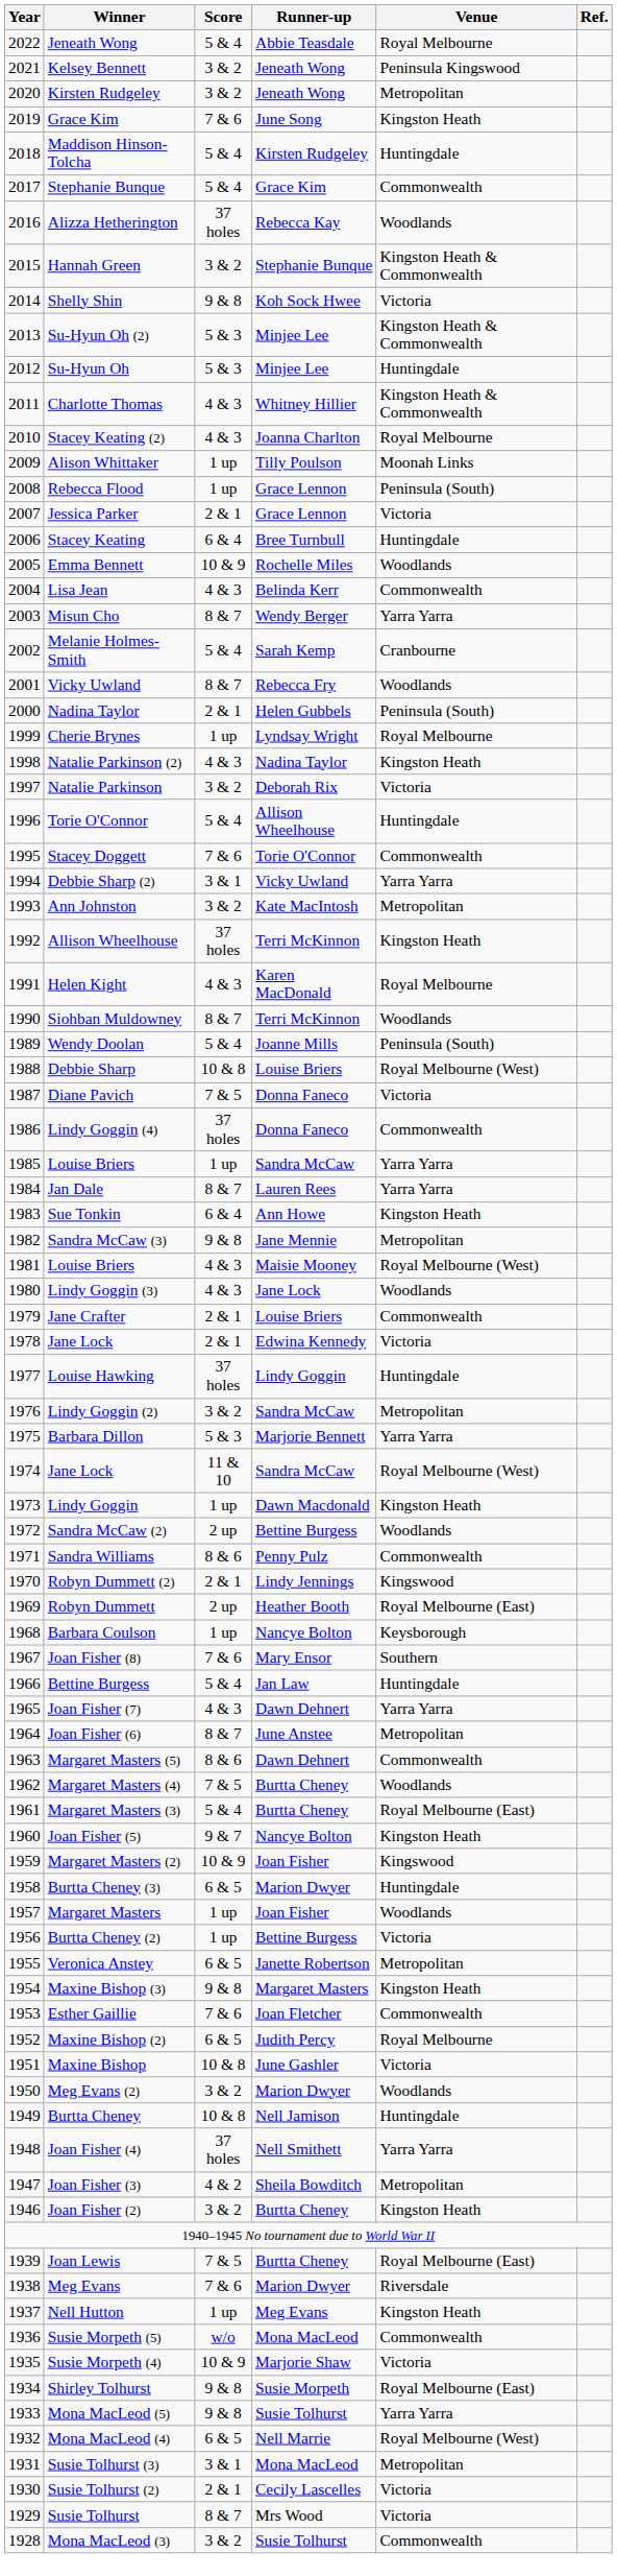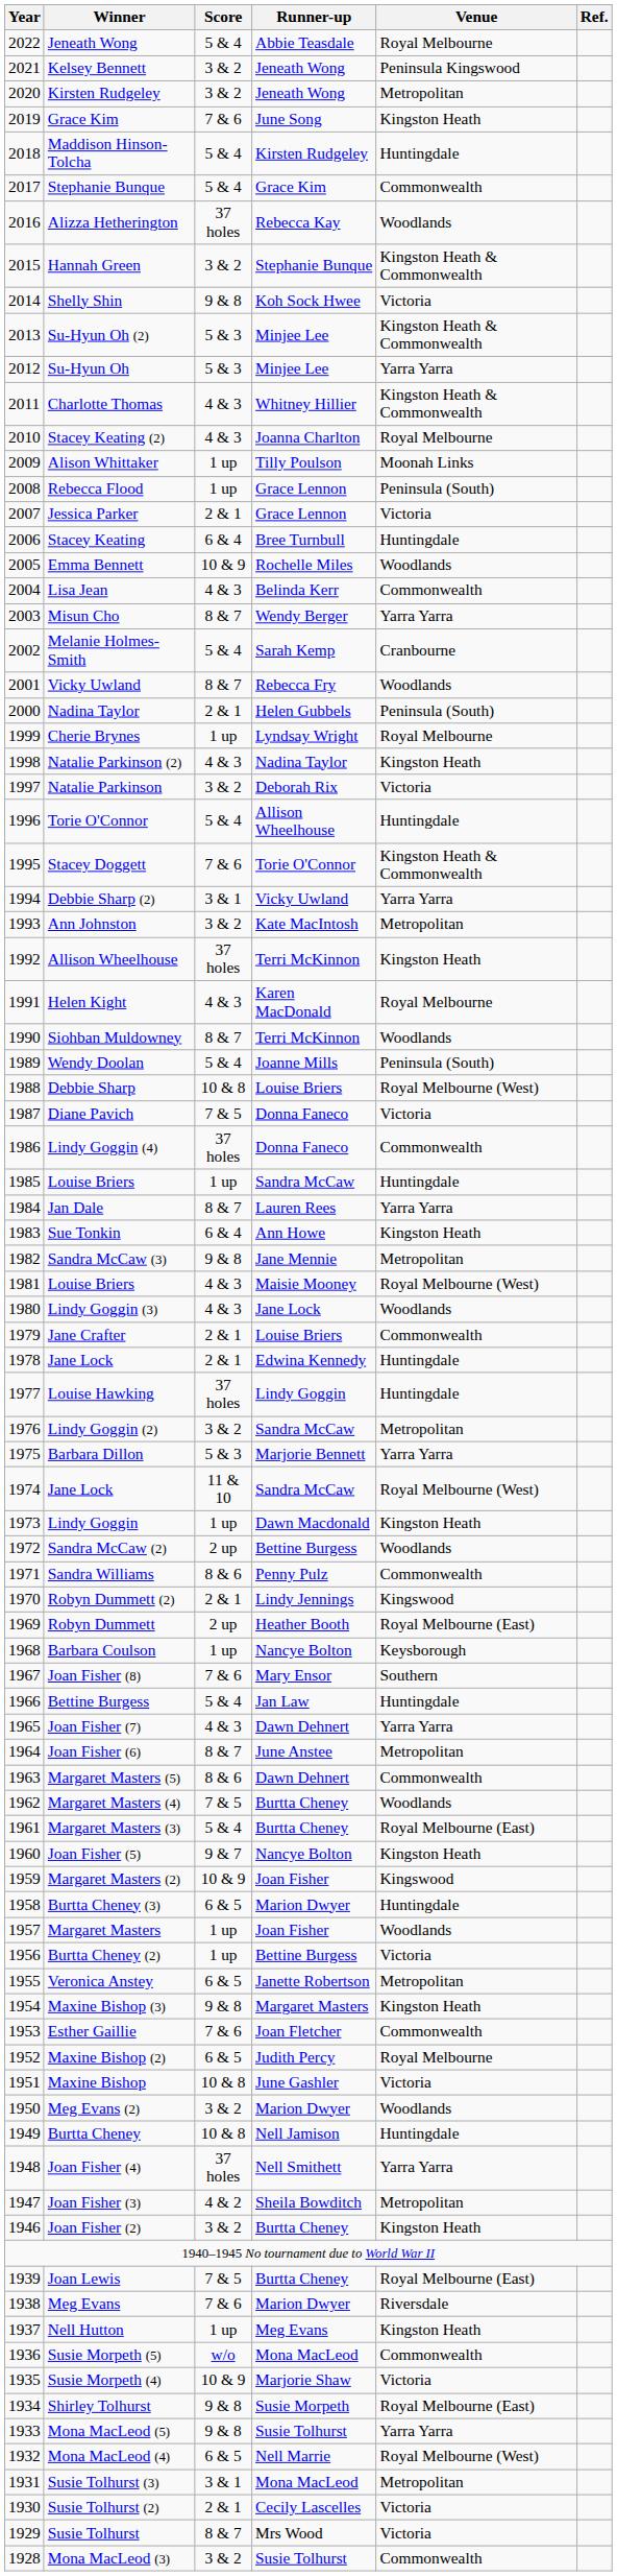 <table class=wikitable>
 <tr>
 <th>Year</th>
 <th>Winner</th>
 <th>Score</th>
 <th>Runner-up</th>
 <th>Venue</th>
 <th>Ref.</th>
 </tr>
 <tr>
 <td>2022</td>
 <td><a href='#'>Jeneath Wong</a></td>
 <td align=center>5 & 4</td>
 <td><a href='#'>Abbie Teasdale</a></td>
 <td>Royal Melbourne</td>
 <td></td>
 </tr>
 <tr>
 <td>2021</td>
 <td><a href='#'>Kelsey Bennett</a></td>
 <td align=center>3 & 2</td>
 <td><a href='#'>Jeneath Wong</a></td>
 <td>Peninsula Kingswood</td>
 <td></td>
 </tr>
 <tr>
 <td>2020</td>
 <td><a href='#'>Kirsten Rudgeley</a></td>
 <td align=center>3 & 2</td>
 <td><a href='#'>Jeneath Wong</a></td>
 <td>Metropolitan</td>
 <td></td>
 </tr>
 <tr>
 <td>2019</td>
 <td><a href='#'>Grace Kim</a></td>
 <td align=center>7 & 6</td>
 <td><a href='#'>June Song</a></td>
 <td>Kingston Heath</td>
 <td></td>
 </tr>
 <tr>
 <td>2018</td>
 <td><a href='#'>Maddison Hinson-Tolcha</a></td>
 <td align=center>5 & 4</td>
 <td><a href='#'>Kirsten Rudgeley</a></td>
 <td>Huntingdale</td>
 <td></td>
 </tr>
 <tr>
 <td>2017</td>
 <td><a href='#'>Stephanie Bunque</a></td>
 <td align=center>5 & 4</td>
 <td><a href='#'>Grace Kim</a></td>
 <td>Commonwealth</td>
 <td></td>
 </tr>
 <tr>
 <td>2016</td>
 <td><a href='#'>Alizza Hetherington</a></td>
 <td align=center>37 holes</td>
 <td><a href='#'>Rebecca Kay</a></td>
 <td>Woodlands</td>
 <td></td>
 </tr>
 <tr>
 <td>2015</td>
 <td><a href='#'>Hannah Green</a></td>
 <td align=center>3 & 2</td>
 <td><a href='#'>Stephanie Bunque</a></td>
 <td>Kingston Heath & Commonwealth</td>
 <td></td>
 </tr>
 <tr>
 <td>2014</td>
 <td><a href='#'>Shelly Shin</a></td>
 <td align=center>9 & 8</td>
 <td><a href='#'>Koh Sock Hwee</a></td>
 <td>Victoria</td>
 <td></td>
 </tr>
 <tr>
 <td>2013</td>
 <td><a href='#'>Su-Hyun Oh</a> <small>(2)</small></td>
 <td align=center>5 & 3</td>
 <td><a href='#'>Minjee Lee</a></td>
 <td>Kingston Heath & Commonwealth</td>
 <td></td>
 </tr>
 <tr>
 <td>2012</td>
 <td><a href='#'>Su-Hyun Oh</a></td>
 <td align=center>5 & 3</td>
 <td><a href='#'>Minjee Lee</a></td>
-<td>Huntingdale</td>
+<td>Yarra Yarra</td>
 <td></td>
 </tr>
 <tr>
 <td>2011</td>
 <td><a href='#'>Charlotte Thomas</a></td>
 <td align=center>4 & 3</td>
 <td><a href='#'>Whitney Hillier</a></td>
 <td>Kingston Heath & Commonwealth</td>
 <td></td>
 </tr>
 <tr>
 <td>2010</td>
 <td><a href='#'>Stacey Keating</a> <small>(2)</small></td>
 <td align=center>4 & 3</td>
 <td><a href='#'>Joanna Charlton</a></td>
 <td>Royal Melbourne</td>
 <td></td>
 </tr>
 <tr>
 <td>2009</td>
 <td><a href='#'>Alison Whittaker</a></td>
 <td align=center>1 up</td>
 <td><a href='#'>Tilly Poulson</a></td>
 <td>Moonah Links</td>
 <td></td>
 </tr>
 <tr>
 <td>2008</td>
 <td><a href='#'>Rebecca Flood</a></td>
 <td align=center>1 up</td>
 <td><a href='#'>Grace Lennon</a></td>
 <td>Peninsula (South)</td>
 <td></td>
 </tr>
 <tr>
 <td>2007</td>
 <td><a href='#'>Jessica Parker</a></td>
 <td align=center>2 & 1</td>
 <td><a href='#'>Grace Lennon</a></td>
 <td>Victoria</td>
 <td></td>
 </tr>
 <tr>
 <td>2006</td>
 <td><a href='#'>Stacey Keating</a></td>
 <td align=center>6 & 4</td>
 <td><a href='#'>Bree Turnbull</a></td>
 <td>Huntingdale</td>
 <td></td>
 </tr>
 <tr>
 <td>2005</td>
 <td><a href='#'>Emma Bennett</a></td>
 <td align=center>10 & 9</td>
 <td><a href='#'>Rochelle Miles</a></td>
 <td>Woodlands</td>
 <td></td>
 </tr>
 <tr>
 <td>2004</td>
 <td><a href='#'>Lisa Jean</a></td>
 <td align=center>4 & 3</td>
 <td><a href='#'>Belinda Kerr</a></td>
 <td>Commonwealth</td>
 <td></td>
 </tr>
 <tr>
 <td>2003</td>
 <td><a href='#'>Misun Cho</a></td>
 <td align=center>8 & 7</td>
 <td><a href='#'>Wendy Berger</a></td>
 <td>Yarra Yarra</td>
 <td></td>
 </tr>
 <tr>
 <td>2002</td>
 <td><a href='#'>Melanie Holmes-Smith</a></td>
 <td align=center>5 & 4</td>
 <td><a href='#'>Sarah Kemp</a></td>
 <td>Cranbourne</td>
 <td></td>
 </tr>
 <tr>
 <td>2001</td>
 <td><a href='#'>Vicky Uwland</a></td>
 <td align=center>8 & 7</td>
 <td><a href='#'>Rebecca Fry</a></td>
 <td>Woodlands</td>
 <td></td>
 </tr>
 <tr>
 <td>2000</td>
 <td><a href='#'>Nadina Taylor</a></td>
 <td align=center>2 & 1</td>
 <td><a href='#'>Helen Gubbels</a></td>
 <td>Peninsula (South)</td>
 <td></td>
 </tr>
 <tr>
 <td>1999</td>
 <td><a href='#'>Cherie Brynes</a></td>
 <td align=center>1 up</td>
 <td><a href='#'>Lyndsay Wright</a></td>
 <td>Royal Melbourne</td>
 <td></td>
 </tr>
 <tr>
 <td>1998</td>
 <td><a href='#'>Natalie Parkinson</a> <small>(2)</small></td>
 <td align=center>4 & 3</td>
 <td><a href='#'>Nadina Taylor</a></td>
 <td>Kingston Heath</td>
 <td></td>
 </tr>
 <tr>
 <td>1997</td>
 <td><a href='#'>Natalie Parkinson</a></td>
 <td align=center>3 & 2</td>
 <td><a href='#'>Deborah Rix</a></td>
 <td>Victoria</td>
 <td></td>
 </tr>
 <tr>
 <td>1996</td>
 <td><a href='#'>Torie O'Connor</a></td>
 <td align=center>5 & 4</td>
 <td><a href='#'>Allison Wheelhouse</a></td>
 <td>Huntingdale</td>
 <td></td>
 </tr>
 <tr>
 <td>1995</td>
 <td><a href='#'>Stacey Doggett</a></td>
 <td align=center>7 & 6</td>
 <td><a href='#'>Torie O'Connor</a></td>
-<td>Commonwealth</td>
+<td>Kingston Heath & Commonwealth</td>
 <td></td>
 </tr>
 <tr>
 <td>1994</td>
 <td><a href='#'>Debbie Sharp</a> <small>(2)</small></td>
 <td align=center>3 & 1</td>
 <td><a href='#'>Vicky Uwland</a></td>
 <td>Yarra Yarra</td>
 <td></td>
 </tr>
 <tr>
 <td>1993</td>
 <td><a href='#'>Ann Johnston</a></td>
 <td align=center>3 & 2</td>
 <td><a href='#'>Kate MacIntosh</a></td>
 <td>Metropolitan</td>
 <td></td>
 </tr>
 <tr>
 <td>1992</td>
 <td><a href='#'>Allison Wheelhouse</a></td>
 <td align=center>37 holes</td>
 <td><a href='#'>Terri McKinnon</a></td>
 <td>Kingston Heath</td>
 <td></td>
 </tr>
 <tr>
 <td>1991</td>
 <td><a href='#'>Helen Kight</a></td>
 <td align=center>4 & 3</td>
 <td><a href='#'>Karen MacDonald</a></td>
 <td>Royal Melbourne</td>
 <td></td>
 </tr>
 <tr>
 <td>1990</td>
 <td><a href='#'>Siohban Muldowney</a></td>
 <td align=center>8 & 7</td>
 <td><a href='#'>Terri McKinnon</a></td>
 <td>Woodlands</td>
 <td></td>
 </tr>
 <tr>
 <td>1989</td>
 <td><a href='#'>Wendy Doolan</a></td>
 <td align=center>5 & 4</td>
 <td><a href='#'>Joanne Mills</a></td>
 <td>Peninsula (South)</td>
 <td></td>
 </tr>
 <tr>
 <td>1988</td>
 <td><a href='#'>Debbie Sharp</a></td>
 <td align=center>10 & 8</td>
 <td><a href='#'>Louise Briers</a></td>
 <td>Royal Melbourne (West)</td>
 <td></td>
 </tr>
 <tr>
 <td>1987</td>
 <td><a href='#'>Diane Pavich</a></td>
 <td align=center>7 & 5</td>
 <td><a href='#'>Donna Faneco</a></td>
 <td>Victoria</td>
 <td></td>
 </tr>
 <tr>
 <td>1986</td>
 <td><a href='#'>Lindy Goggin</a> <small>(4)</small></td>
 <td align=center>37 holes</td>
 <td><a href='#'>Donna Faneco</a></td>
 <td>Commonwealth</td>
 <td></td>
 </tr>
 <tr>
 <td>1985</td>
 <td><a href='#'>Louise Briers</a></td>
 <td align=center>1 up</td>
 <td><a href='#'>Sandra McCaw</a></td>
-<td>Yarra Yarra</td>
+<td>Huntingdale</td>
 <td></td>
 </tr>
 <tr>
 <td>1984</td>
 <td><a href='#'>Jan Dale</a></td>
 <td align=center>8 & 7</td>
 <td><a href='#'>Lauren Rees</a></td>
 <td>Yarra Yarra</td>
 <td></td>
 </tr>
 <tr>
 <td>1983</td>
 <td><a href='#'>Sue Tonkin</a></td>
 <td align=center>6 & 4</td>
 <td><a href='#'>Ann Howe</a></td>
 <td>Kingston Heath</td>
 <td></td>
 </tr>
 <tr>
 <td>1982</td>
 <td><a href='#'>Sandra McCaw</a> <small>(3)</small></td>
 <td align=center>9 & 8</td>
 <td><a href='#'>Jane Mennie</a></td>
 <td>Metropolitan</td>
 <td></td>
 </tr>
 <tr>
 <td>1981</td>
 <td><a href='#'>Louise Briers</a></td>
 <td align=center>4 & 3</td>
 <td><a href='#'>Maisie Mooney</a></td>
 <td>Royal Melbourne (West)</td>
 <td></td>
 </tr>
 <tr>
 <td>1980</td>
 <td><a href='#'>Lindy Goggin</a> <small>(3)</small></td>
 <td align=center>4 & 3</td>
 <td><a href='#'>Jane Lock</a></td>
 <td>Woodlands</td>
 <td></td>
 </tr>
 <tr>
 <td>1979</td>
 <td><a href='#'>Jane Crafter</a></td>
 <td align=center>2 & 1</td>
 <td><a href='#'>Louise Briers</a></td>
 <td>Commonwealth</td>
 <td></td>
 </tr>
 <tr>
 <td>1978</td>
 <td><a href='#'>Jane Lock</a></td>
 <td align=center>2 & 1</td>
 <td><a href='#'>Edwina Kennedy</a></td>
-<td>Victoria</td>
+<td>Huntingdale</td>
 <td></td>
 </tr>
 <tr>
 <td>1977</td>
 <td><a href='#'>Louise Hawking</a></td>
 <td align=center>37 holes</td>
 <td><a href='#'>Lindy Goggin</a></td>
 <td>Huntingdale</td>
 <td></td>
 </tr>
 <tr>
 <td>1976</td>
 <td><a href='#'>Lindy Goggin</a> <small>(2)</small></td>
 <td align=center>3 & 2</td>
 <td><a href='#'>Sandra McCaw</a></td>
 <td>Metropolitan</td>
 <td></td>
 </tr>
 <tr>
 <td>1975</td>
 <td><a href='#'>Barbara Dillon</a></td>
 <td align=center>5 & 3</td>
 <td><a href='#'>Marjorie Bennett</a></td>
 <td>Yarra Yarra</td>
 <td></td>
 </tr>
 <tr>
 <td>1974</td>
 <td><a href='#'>Jane Lock</a></td>
 <td align=center>11 & 10</td>
 <td><a href='#'>Sandra McCaw</a></td>
 <td>Royal Melbourne (West)</td>
 <td></td>
 </tr>
 <tr>
 <td>1973</td>
 <td><a href='#'>Lindy Goggin</a></td>
 <td align=center>1 up</td>
 <td><a href='#'>Dawn Macdonald</a></td>
 <td>Kingston Heath</td>
 <td></td>
 </tr>
 <tr>
 <td>1972</td>
 <td><a href='#'>Sandra McCaw</a> <small>(2)</small></td>
 <td align=center>2 up</td>
 <td><a href='#'>Bettine Burgess</a></td>
 <td>Woodlands</td>
 <td></td>
 </tr>
 <tr>
 <td>1971</td>
 <td><a href='#'>Sandra Williams</a></td>
 <td align=center>8 & 6</td>
 <td><a href='#'>Penny Pulz</a></td>
 <td>Commonwealth</td>
 <td></td>
 </tr>
 <tr>
 <td>1970</td>
 <td><a href='#'>Robyn Dummett</a> <small>(2)</small></td>
 <td align=center>2 & 1</td>
 <td><a href='#'>Lindy Jennings</a></td>
 <td>Kingswood</td>
 <td></td>
 </tr>
 <tr>
 <td>1969</td>
 <td><a href='#'>Robyn Dummett</a></td>
 <td align=center>2 up</td>
 <td><a href='#'>Heather Booth</a></td>
 <td>Royal Melbourne (East)</td>
 <td></td>
 </tr>
 <tr>
 <td>1968</td>
 <td><a href='#'>Barbara Coulson</a></td>
 <td align=center>1 up</td>
 <td><a href='#'>Nancye Bolton</a></td>
 <td>Keysborough</td>
 <td></td>
 </tr>
 <tr>
 <td>1967</td>
 <td><a href='#'>Joan Fisher</a> <small>(8)</small></td>
 <td align=center>7 & 6</td>
 <td><a href='#'>Mary Ensor</a></td>
 <td>Southern</td>
 <td></td>
 </tr>
 <tr>
 <td>1966</td>
 <td><a href='#'>Bettine Burgess</a></td>
 <td align=center>5 & 4</td>
 <td><a href='#'>Jan Law</a></td>
 <td>Huntingdale</td>
 <td></td>
 </tr>
 <tr>
 <td>1965</td>
 <td><a href='#'>Joan Fisher</a> <small>(7)</small></td>
 <td align=center>4 & 3</td>
 <td><a href='#'>Dawn Dehnert</a></td>
 <td>Yarra Yarra</td>
 <td></td>
 </tr>
 <tr>
 <td>1964</td>
 <td><a href='#'>Joan Fisher</a> <small>(6)</small></td>
 <td align=center>8 & 7</td>
 <td><a href='#'>June Anstee</a></td>
 <td>Metropolitan</td>
 <td></td>
 </tr>
 <tr>
 <td>1963</td>
 <td><a href='#'>Margaret Masters</a> <small>(5)</small></td>
 <td align=center>8 & 6</td>
 <td><a href='#'>Dawn Dehnert</a></td>
 <td>Commonwealth</td>
 <td></td>
 </tr>
 <tr>
 <td>1962</td>
 <td><a href='#'>Margaret Masters</a> <small>(4)</small></td>
 <td align=center>7 & 5</td>
 <td><a href='#'>Burtta Cheney</a></td>
 <td>Woodlands</td>
 <td></td>
 </tr>
 <tr>
 <td>1961</td>
 <td><a href='#'>Margaret Masters</a> <small>(3)</small></td>
 <td align=center>5 & 4</td>
 <td><a href='#'>Burtta Cheney</a></td>
 <td>Royal Melbourne (East)</td>
 <td></td>
 </tr>
 <tr>
 <td>1960</td>
 <td><a href='#'>Joan Fisher</a> <small>(5)</small></td>
 <td align=center>9 & 7</td>
 <td><a href='#'>Nancye Bolton</a></td>
 <td>Kingston Heath</td>
 <td></td>
 </tr>
 <tr>
 <td>1959</td>
 <td><a href='#'>Margaret Masters</a> <small>(2)</small></td>
 <td align=center>10 & 9</td>
 <td><a href='#'>Joan Fisher</a></td>
 <td>Kingswood</td>
 <td></td>
 </tr>
 <tr>
 <td>1958</td>
 <td><a href='#'>Burtta Cheney</a> <small>(3)</small></td>
 <td align=center>6 & 5</td>
 <td><a href='#'>Marion Dwyer</a></td>
 <td>Huntingdale</td>
 <td></td>
 </tr>
 <tr>
 <td>1957</td>
 <td><a href='#'>Margaret Masters</a></td>
 <td align=center>1 up</td>
 <td><a href='#'>Joan Fisher</a></td>
 <td>Woodlands</td>
 <td></td>
 </tr>
 <tr>
 <td>1956</td>
 <td><a href='#'>Burtta Cheney</a> <small>(2)</small></td>
 <td align=center>1 up</td>
 <td><a href='#'>Bettine Burgess</a></td>
 <td>Victoria</td>
 <td></td>
 </tr>
 <tr>
 <td>1955</td>
 <td><a href='#'>Veronica Anstey</a></td>
 <td align=center>6 & 5</td>
 <td><a href='#'>Janette Robertson</a></td>
 <td>Metropolitan</td>
 <td></td>
 </tr>
 <tr>
 <td>1954</td>
 <td><a href='#'>Maxine Bishop</a> <small>(3)</small></td>
 <td align=center>9 & 8</td>
 <td><a href='#'>Margaret Masters</a></td>
 <td>Kingston Heath</td>
 <td></td>
 </tr>
 <tr>
 <td>1953</td>
 <td><a href='#'>Esther Gaillie</a></td>
 <td align=center>7 & 6</td>
 <td><a href='#'>Joan Fletcher</a></td>
 <td>Commonwealth</td>
 <td></td>
 </tr>
 <tr>
 <td>1952</td>
 <td><a href='#'>Maxine Bishop</a> <small>(2)</small></td>
 <td align=center>6 & 5</td>
 <td><a href='#'>Judith Percy</a></td>
 <td>Royal Melbourne</td>
 <td></td>
 </tr>
 <tr>
 <td>1951</td>
 <td><a href='#'>Maxine Bishop</a></td>
 <td align=center>10 & 8</td>
 <td><a href='#'>June Gashler</a></td>
 <td>Victoria</td>
 <td></td>
 </tr>
 <tr>
 <td>1950</td>
 <td><a href='#'>Meg Evans</a> <small>(2)</small></td>
 <td align=center>3 & 2</td>
 <td><a href='#'>Marion Dwyer</a></td>
 <td>Woodlands</td>
 <td></td>
 </tr>
 <tr>
 <td>1949</td>
 <td><a href='#'>Burtta Cheney</a></td>
 <td align=center>10 & 8</td>
 <td><a href='#'>Nell Jamison</a></td>
 <td>Huntingdale</td>
 <td></td>
 </tr>
 <tr>
 <td>1948</td>
 <td><a href='#'>Joan Fisher</a> <small>(4)</small></td>
 <td align=center>37 holes</td>
 <td><a href='#'>Nell Smithett</a></td>
 <td>Yarra Yarra</td>
 <td></td>
 </tr>
 <tr>
 <td>1947</td>
 <td><a href='#'>Joan Fisher</a> <small>(3)</small></td>
 <td align=center>4 & 2</td>
 <td><a href='#'>Sheila Bowditch</a></td>
 <td>Metropolitan</td>
 <td></td>
 </tr>
 <tr>
 <td>1946</td>
 <td><a href='#'>Joan Fisher</a> <small>(2)</small></td>
 <td align=center>3 & 2</td>
 <td><a href='#'>Burtta Cheney</a></td>
 <td>Kingston Heath</td>
 <td></td>
 </tr>
 <tr>
 <td colspan="6" align="center"><small>1940–1945 <em>No tournament due to <a href='#'>World War II</a></em></small></td>
 </tr>
 <tr>
 <td>1939</td>
 <td><a href='#'>Joan Lewis</a></td>
 <td align=center>7 & 5</td>
 <td><a href='#'>Burtta Cheney</a></td>
 <td>Royal Melbourne (East)</td>
 <td></td>
 </tr>
 <tr>
 <td>1938</td>
 <td><a href='#'>Meg Evans</a></td>
 <td align=center>7 & 6</td>
 <td><a href='#'>Marion Dwyer</a></td>
 <td>Riversdale</td>
 <td></td>
 </tr>
 <tr>
 <td>1937</td>
 <td><a href='#'>Nell Hutton</a></td>
 <td align=center>1 up</td>
 <td><a href='#'>Meg Evans</a></td>
 <td>Kingston Heath</td>
 <td></td>
 </tr>
 <tr>
 <td>1936</td>
 <td><a href='#'>Susie Morpeth</a> <small>(5)</small></td>
 <td align=center><a href='#'>w/o</a></td>
 <td><a href='#'>Mona MacLeod</a></td>
 <td>Commonwealth</td>
 <td></td>
 </tr>
 <tr>
 <td>1935</td>
 <td><a href='#'>Susie Morpeth</a> <small>(4)</small></td>
 <td align=center>10 & 9</td>
 <td><a href='#'>Marjorie Shaw</a></td>
 <td>Victoria</td>
 <td></td>
 </tr>
 <tr>
 <td>1934</td>
 <td><a href='#'>Shirley Tolhurst</a></td>
 <td align=center>9 & 8</td>
 <td><a href='#'>Susie Morpeth</a></td>
 <td>Royal Melbourne (East)</td>
 <td></td>
 </tr>
 <tr>
 <td>1933</td>
 <td><a href='#'>Mona MacLeod</a> <small>(5)</small></td>
 <td align=center>9 & 8</td>
 <td><a href='#'>Susie Tolhurst</a></td>
 <td>Yarra Yarra</td>
 <td></td>
 </tr>
 <tr>
 <td>1932</td>
 <td><a href='#'>Mona MacLeod</a> <small>(4)</small></td>
 <td align=center>6 & 5</td>
 <td><a href='#'>Nell Marrie</a></td>
 <td>Royal Melbourne (West)</td>
 <td></td>
 </tr>
 <tr>
 <td>1931</td>
 <td><a href='#'>Susie Tolhurst</a> <small>(3)</small></td>
 <td align=center>3 & 1</td>
 <td><a href='#'>Mona MacLeod</a></td>
 <td>Metropolitan</td>
 <td></td>
 </tr>
 <tr>
 <td>1930</td>
 <td><a href='#'>Susie Tolhurst</a> <small>(2)</small></td>
 <td align=center>2 & 1</td>
 <td><a href='#'>Cecily Lascelles</a></td>
 <td>Victoria</td>
 <td></td>
 </tr>
 <tr>
 <td>1929</td>
 <td><a href='#'>Susie Tolhurst</a></td>
 <td align=center>8 & 7</td>
 <td>Mrs Wood</td>
 <td>Victoria</td>
 <td></td>
 </tr>
 <tr>
 <td>1928</td>
 <td><a href='#'>Mona MacLeod</a> <small>(3)</small></td>
 <td align=center>3 & 2</td>
 <td><a href='#'>Susie Tolhurst</a></td>
 <td>Commonwealth</td>
 <td></td>
 </tr>
 </table>
